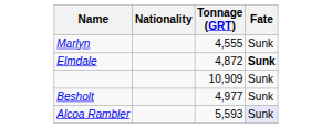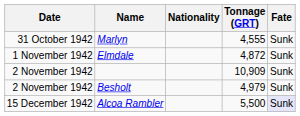 <table class="wikitable sortable" style="margin: 1em auto 1em auto;" style="margin: 1em auto 1em auto;">
 <tr>
+<th>Date</th>
 <th>Name</th>
 <th>Nationality</th>
 <th>Tonnage<br>(<a href='#'>GRT</a>)</th>
 <th>Fate</th>
 </tr>
 <tr>
+<td align="right">31 October 1942</td>
 <td align="left"><a href='#'><em>Marlyn</em></a></td>
 <td align="left"></td>
 <td align="right">4,555</td>
 <td align="left">Sunk</td>
 </tr>
 <tr>
+<td align="right">1 November 1942</td>
 <td align="left"><a href='#'><em>Elmdale</em></a></td>
 <td align="left"></td>
 <td align="right">4,872</td>
-<td align="left"><strong>Sunk</strong></td>
+<td align="left">Sunk</td>
 </tr>
 <tr>
+<td align="right">2 November 1942</td>
 <td align="left"></td>
 <td align="left"></td>
 <td align="right">10,909</td>
 <td align="left">Sunk</td>
 </tr>
 <tr>
+<td align="right">2 November 1942</td>
 <td align="left"><a href='#'><em>Besholt</em></a></td>
 <td align="left"></td>
-<td align="right">4,977</td>
+<td align="right">4,979</td>
 <td align="left">Sunk</td>
 </tr>
 <tr>
+<td align="right">15 December 1942</td>
 <td align="left"><a href='#'><em>Alcoa Rambler</em></a></td>
 <td align="left"></td>
-<td align="right">5,593</td>
+<td align="right">5,500</td>
 <td align="left" style="background: lavender;">Sunk</td>
 </tr>
 </table>
